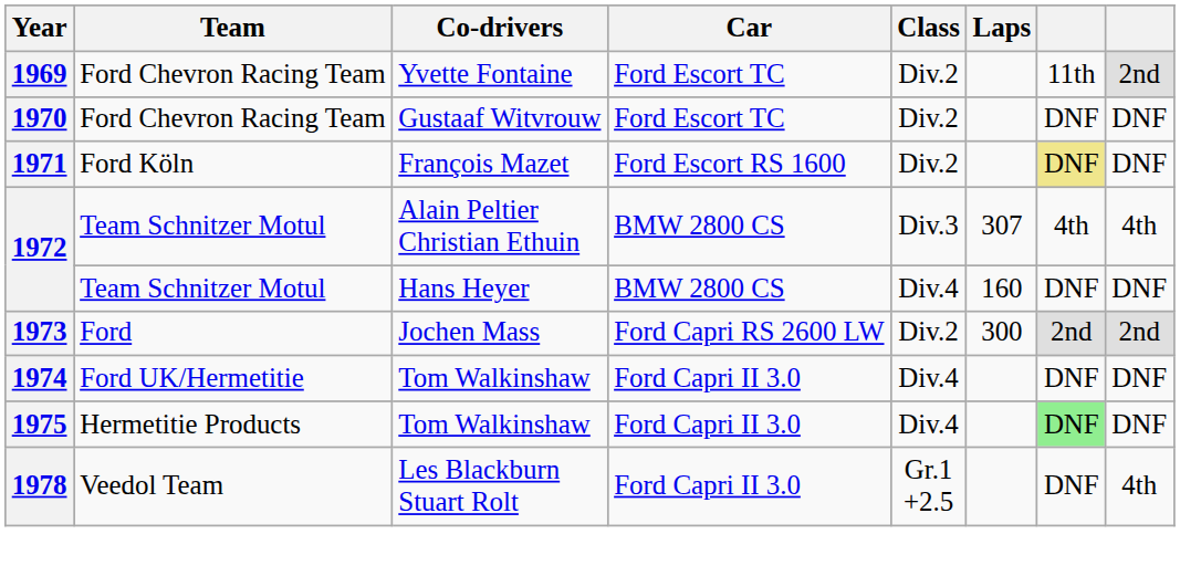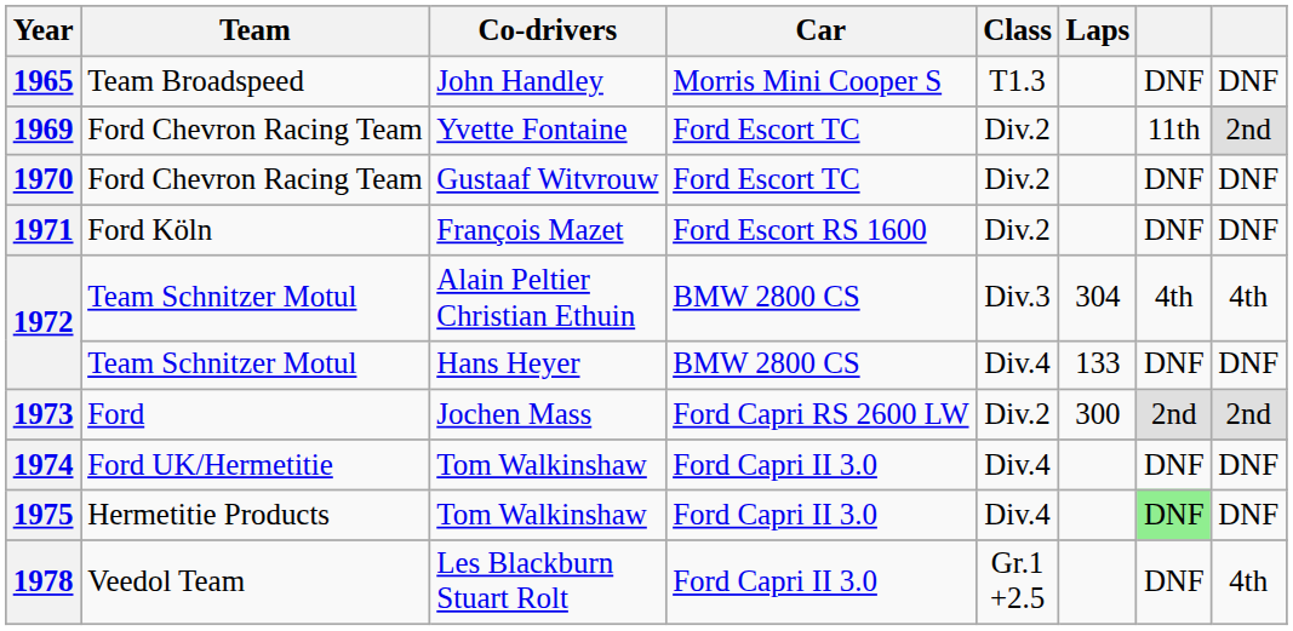 <table class="wikitable" style="text-align:center; font-size:90%">
 <tr>
 <th>Year</th>
 <th>Team</th>
 <th>Co-drivers</th>
 <th>Car</th>
 <th>Class</th>
 <th>Laps</th>
 <th></th>
 <th></th>
+</tr>
+<tr>
+<th><a href='#'>1965</a></th>
+<td align="left"> Team Broadspeed</td>
+<td align="left"> <a href='#'>John Handley</a></td>
+<td align="left"><a href='#'>Morris Mini Cooper S</a></td>
+<td>T1.3</td>
+<td></td>
+<td>DNF</td>
+<td>DNF</td>
 </tr>
 <tr>
 <th><a href='#'>1969</a></th>
 <td align="left"> Ford Chevron Racing Team</td>
 <td align="left"> <a href='#'>Yvette Fontaine</a></td>
 <td align="left"><a href='#'>Ford Escort TC</a></td>
 <td>Div.2</td>
 <td></td>
 <td>11th</td>
 <td style="background:#dfdfdf;">2nd</td>
 </tr>
 <tr>
 <th><a href='#'>1970</a></th>
 <td align="left"> Ford Chevron Racing Team</td>
 <td align="left"> <a href='#'>Gustaaf Witvrouw</a></td>
 <td align="left"><a href='#'>Ford Escort TC</a></td>
 <td>Div.2</td>
 <td></td>
 <td>DNF</td>
 <td>DNF</td>
 </tr>
 <tr>
 <th><a href='#'>1971</a></th>
 <td align="left"> Ford Köln</td>
 <td align="left"> <a href='#'>François Mazet</a></td>
 <td align="left"><a href='#'>Ford Escort RS 1600</a></td>
 <td>Div.2</td>
 <td></td>
-<td style="background: khaki;">DNF</td>
+<td>DNF</td>
 <td>DNF</td>
 </tr>
 <tr>
 <th rowspan=2><a href='#'>1972</a></th>
 <td align="left"> <a href='#'>Team Schnitzer Motul</a></td>
 <td align="left"> <a href='#'>Alain Peltier</a><br> <a href='#'>Christian Ethuin</a></td>
 <td align="left"><a href='#'>BMW 2800 CS</a></td>
 <td>Div.3</td>
-<td>307</td>
+<td>304</td>
 <td>4th</td>
 <td>4th</td>
 </tr>
 <tr>
 <td align="left"> <a href='#'>Team Schnitzer Motul</a></td>
 <td align="left"> <a href='#'>Hans Heyer</a></td>
 <td align="left"><a href='#'>BMW 2800 CS</a></td>
 <td>Div.4</td>
-<td>160</td>
+<td>133</td>
 <td>DNF</td>
 <td>DNF</td>
 </tr>
 <tr>
 <th><a href='#'>1973</a></th>
 <td align="left"> <a href='#'>Ford</a></td>
 <td align="left"> <a href='#'>Jochen Mass</a></td>
 <td align="left"><a href='#'>Ford Capri RS 2600 LW</a></td>
 <td>Div.2</td>
 <td>300</td>
 <td style="background:#dfdfdf;">2nd</td>
 <td style="background:#dfdfdf;">2nd</td>
 </tr>
 <tr>
 <th><a href='#'>1974</a></th>
 <td align="left"> <a href='#'>Ford UK/Hermetitie</a></td>
 <td align="left"> <a href='#'>Tom Walkinshaw</a></td>
 <td align="left"><a href='#'>Ford Capri II 3.0</a></td>
 <td>Div.4</td>
 <td></td>
 <td>DNF</td>
 <td>DNF</td>
 </tr>
 <tr>
 <th><a href='#'>1975</a></th>
 <td align="left"> Hermetitie Products</td>
 <td align="left"> <a href='#'>Tom Walkinshaw</a></td>
 <td align="left"><a href='#'>Ford Capri II 3.0</a></td>
 <td>Div.4</td>
 <td></td>
 <td style="background: lightgreen;">DNF</td>
 <td>DNF</td>
 </tr>
 <tr>
 <th><a href='#'>1978</a></th>
 <td align="left"> Veedol Team</td>
 <td align="left"> <a href='#'>Les Blackburn</a><br> <a href='#'>Stuart Rolt</a></td>
 <td align="left"><a href='#'>Ford Capri II 3.0</a></td>
 <td>Gr.1<br>+2.5</td>
 <td></td>
 <td>DNF</td>
 <td>4th</td>
 </tr>
 </table>
